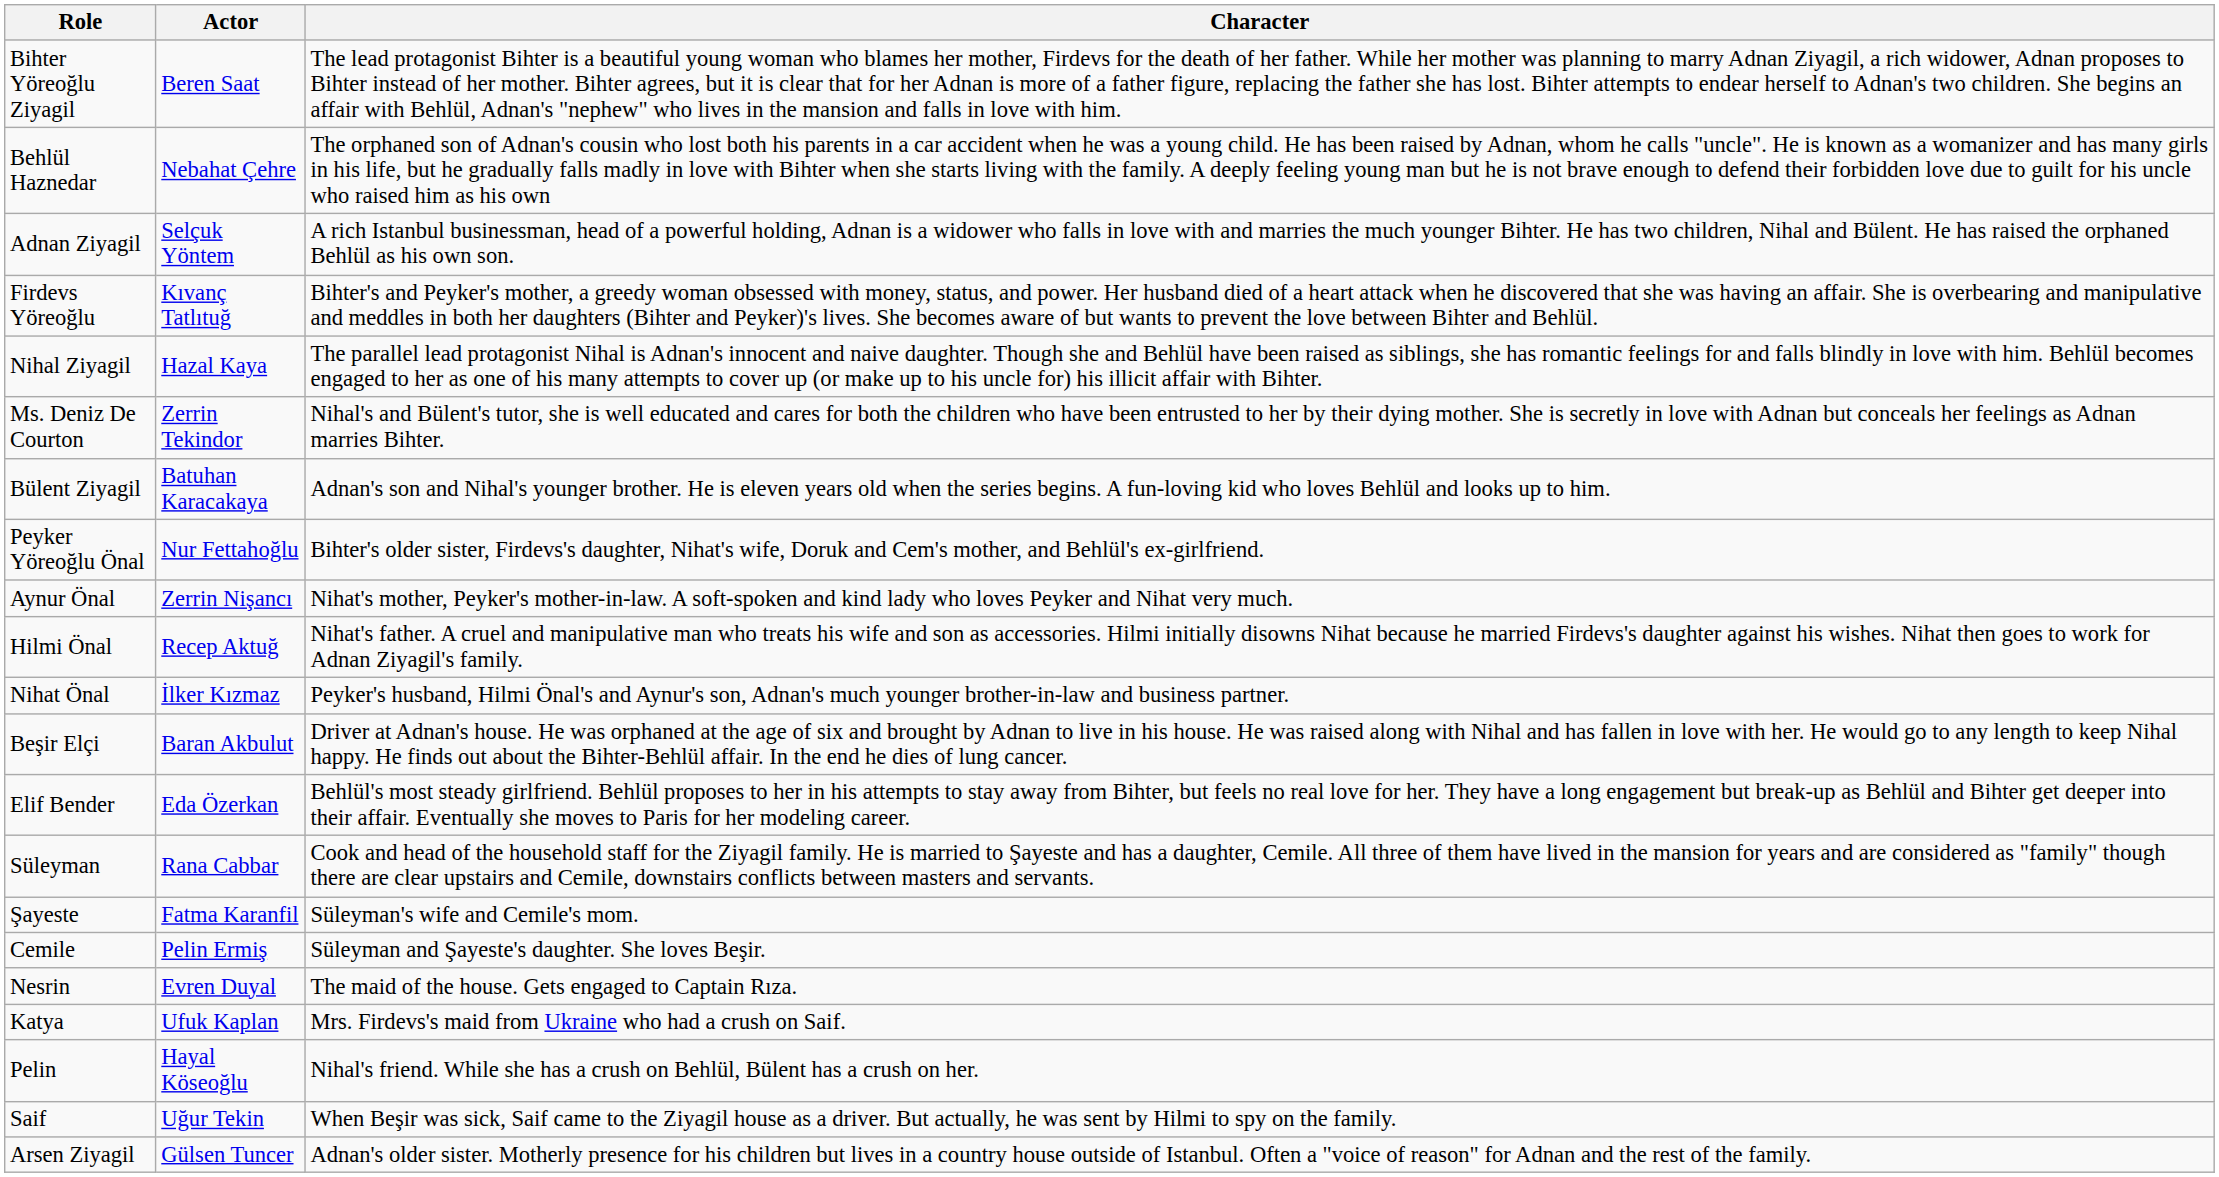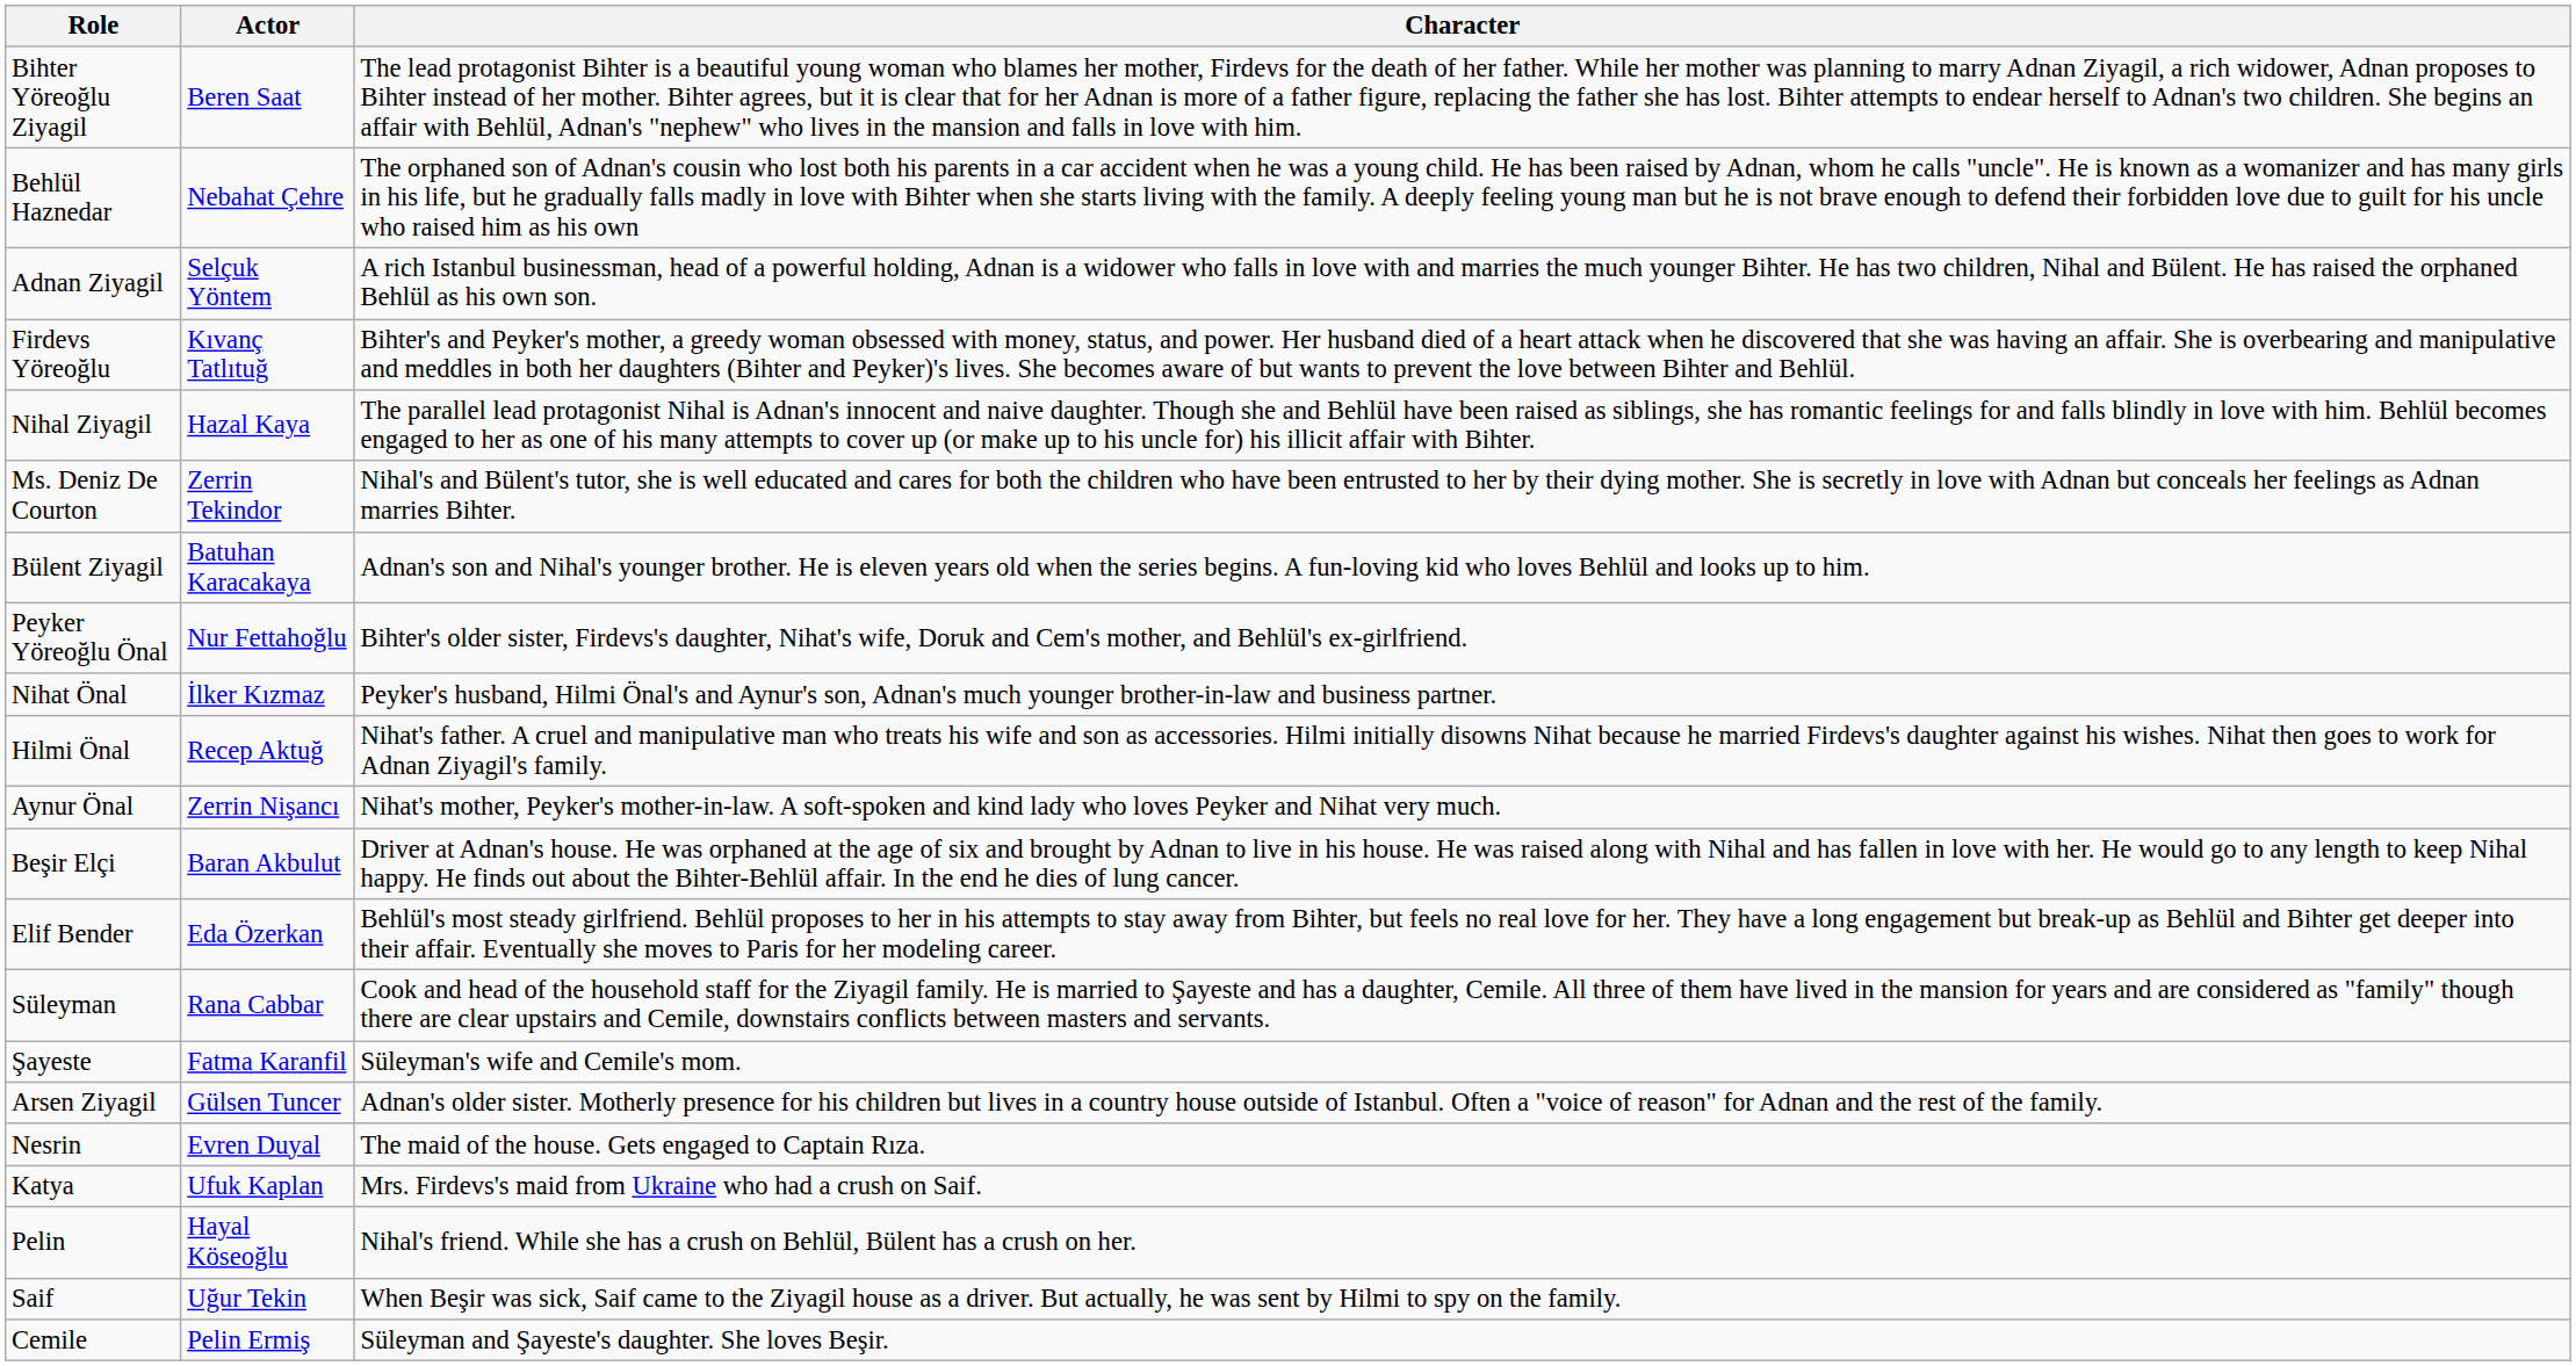 <table class="wikitable">
 <tr>
 <th>Role</th>
 <th>Actor</th>
 <th>Character</th>
 </tr>
 <tr>
 <td>Bihter Yöreoğlu Ziyagil</td>
 <td><a href='#'>Beren Saat</a></td>
 <td>The lead protagonist Bihter is a beautiful young woman who blames her mother, Firdevs for the death of her father. While her mother was planning to marry Adnan Ziyagil, a rich widower, Adnan proposes to Bihter instead of her mother. Bihter agrees, but it is clear that for her Adnan is more of a father figure, replacing the father she has lost. Bihter attempts to endear herself to Adnan's two children. She begins an affair with Behlül, Adnan's "nephew" who lives in the mansion and falls in love with him.</td>
 </tr>
 <tr>
 <td>Behlül Haznedar</td>
 <td><a href='#'>Nebahat Çehre</a></td>
 <td>The orphaned son of Adnan's cousin who lost both his parents in a car accident when he was a young child. He has been raised by Adnan, whom he calls "uncle". He is known as a womanizer and has many girls in his life, but he gradually falls madly in love with Bihter when she starts living with the family. A deeply feeling young man but he is not brave enough to defend their forbidden love due to guilt for his uncle who raised him as his own</td>
 </tr>
 <tr>
 <td>Adnan Ziyagil</td>
 <td><a href='#'>Selçuk Yöntem</a></td>
 <td>A rich Istanbul businessman, head of a powerful holding, Adnan is a widower who falls in love with and marries the much younger Bihter. He has two children, Nihal and Bülent. He has raised the orphaned Behlül as his own son.</td>
 </tr>
 <tr>
 <td>Firdevs Yöreoğlu</td>
 <td><a href='#'>Kıvanç Tatlıtuğ</a></td>
 <td>Bihter's and Peyker's mother, a greedy woman obsessed with money, status, and power. Her husband died of a heart attack when he discovered that she was having an affair. She is overbearing and manipulative and meddles in both her daughters (Bihter and Peyker)'s lives. She becomes aware of but wants to prevent the love between Bihter and Behlül.</td>
 </tr>
 <tr>
 <td>Nihal Ziyagil</td>
 <td><a href='#'>Hazal Kaya</a></td>
 <td>The parallel lead protagonist Nihal is Adnan's innocent and naive daughter. Though she and Behlül have been raised as siblings, she has romantic feelings for and falls blindly in love with him. Behlül becomes engaged to her as one of his many attempts to cover up (or make up to his uncle for) his illicit affair with Bihter.</td>
 </tr>
 <tr>
 <td>Ms. Deniz De Courton</td>
 <td><a href='#'>Zerrin Tekindor</a></td>
 <td>Nihal's and Bülent's tutor, she is well educated and cares for both the children who have been entrusted to her by their dying mother. She is secretly in love with Adnan but conceals her feelings as Adnan marries Bihter.</td>
 </tr>
 <tr>
 <td>Bülent Ziyagil</td>
 <td><a href='#'>Batuhan Karacakaya</a></td>
 <td>Adnan's son and Nihal's younger brother. He is eleven years old when the series begins. A fun-loving kid who loves Behlül and looks up to him.</td>
 </tr>
 <tr>
 <td>Peyker Yöreoğlu Önal</td>
 <td><a href='#'>Nur Fettahoğlu</a></td>
 <td>Bihter's older sister, Firdevs's daughter, Nihat's wife, Doruk and Cem's mother, and Behlül's ex-girlfriend.</td>
 </tr>
 <tr>
-<td>Aynur Önal</td>
-<td><a href='#'>Zerrin Nişancı</a></td>
-<td>Nihat's mother, Peyker's mother-in-law. A soft-spoken and kind lady who loves Peyker and Nihat very much.</td>
+<td>Nihat Önal</td>
+<td><a href='#'>İlker Kızmaz</a></td>
+<td>Peyker's husband, Hilmi Önal's and Aynur's son, Adnan's much younger brother-in-law and business partner.</td>
 </tr>
 <tr>
 <td>Hilmi Önal</td>
 <td><a href='#'>Recep Aktuğ</a></td>
 <td>Nihat's father. A cruel and manipulative man who treats his wife and son as accessories. Hilmi initially disowns Nihat because he married Firdevs's daughter against his wishes. Nihat then goes to work for Adnan Ziyagil's family.</td>
 </tr>
 <tr>
-<td>Nihat Önal</td>
-<td><a href='#'>İlker Kızmaz</a></td>
-<td>Peyker's husband, Hilmi Önal's and Aynur's son, Adnan's much younger brother-in-law and business partner.</td>
+<td>Aynur Önal</td>
+<td><a href='#'>Zerrin Nişancı</a></td>
+<td>Nihat's mother, Peyker's mother-in-law. A soft-spoken and kind lady who loves Peyker and Nihat very much.</td>
 </tr>
 <tr>
 <td>Beşir Elçi</td>
 <td><a href='#'>Baran Akbulut</a></td>
 <td>Driver at Adnan's house. He was orphaned at the age of six and brought by Adnan to live in his house. He was raised along with Nihal and has fallen in love with her. He would go to any length to keep Nihal happy. He finds out about the Bihter-Behlül affair. In the end he dies of lung cancer.</td>
 </tr>
 <tr>
 <td>Elif Bender</td>
 <td><a href='#'>Eda Özerkan</a></td>
 <td>Behlül's most steady girlfriend. Behlül proposes to her in his attempts to stay away from Bihter, but feels no real love for her. They have a long engagement but break-up as Behlül and Bihter get deeper into their affair. Eventually she moves to Paris for her modeling career.</td>
 </tr>
 <tr>
 <td>Süleyman</td>
 <td><a href='#'>Rana Cabbar</a></td>
 <td>Cook and head of the household staff for the Ziyagil family. He is married to Şayeste and has a daughter, Cemile. All three of them have lived in the mansion for years and are considered as "family" though there are clear upstairs and Cemile, downstairs conflicts between masters and servants.</td>
 </tr>
 <tr>
 <td>Şayeste</td>
 <td><a href='#'>Fatma Karanfil</a></td>
 <td>Süleyman's wife and Cemile's mom.</td>
 </tr>
 <tr>
-<td>Cemile</td>
-<td><a href='#'>Pelin Ermiş</a></td>
-<td>Süleyman and Şayeste's daughter. She loves Beşir.</td>
+<td>Arsen Ziyagil</td>
+<td><a href='#'>Gülsen Tuncer</a></td>
+<td>Adnan's older sister. Motherly presence for his children but lives in a country house outside of Istanbul. Often a "voice of reason" for Adnan and the rest of the family.</td>
 </tr>
 <tr>
 <td>Nesrin</td>
 <td><a href='#'>Evren Duyal</a></td>
 <td>The maid of the house. Gets engaged to Captain Rıza.</td>
 </tr>
 <tr>
 <td>Katya</td>
 <td><a href='#'>Ufuk Kaplan</a></td>
 <td>Mrs. Firdevs's maid from <a href='#'>Ukraine</a> who had a crush on Saif.</td>
 </tr>
 <tr>
 <td>Pelin</td>
 <td><a href='#'>Hayal Köseoğlu</a></td>
 <td>Nihal's friend. While she has a crush on Behlül, Bülent has a crush on her.</td>
 </tr>
 <tr>
 <td>Saif</td>
 <td><a href='#'>Uğur Tekin</a></td>
 <td>When Beşir was sick, Saif came to the Ziyagil house as a driver. But actually, he was sent by Hilmi to spy on the family.</td>
 </tr>
 <tr>
-<td>Arsen Ziyagil</td>
-<td><a href='#'>Gülsen Tuncer</a></td>
-<td>Adnan's older sister. Motherly presence for his children but lives in a country house outside of Istanbul. Often a "voice of reason" for Adnan and the rest of the family.</td>
+<td>Cemile</td>
+<td><a href='#'>Pelin Ermiş</a></td>
+<td>Süleyman and Şayeste's daughter. She loves Beşir.</td>
 </tr>
 </table>
